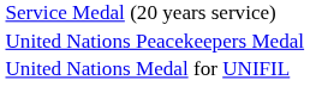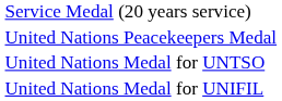 <table>
 <tr>
 <td></td>
 <td><a href='#'>Service Medal</a> (20 years service)</td>
 </tr>
 <tr>
 <td></td>
 <td><a href='#'>United Nations Peacekeepers Medal</a></td>
 </tr>
 <tr>
 <td></td>
+<td><a href='#'>United Nations Medal</a> for <a href='#'>UNTSO</a></td>
+</tr>
+<tr>
+<td></td>
 <td><a href='#'>United Nations Medal</a> for <a href='#'>UNIFIL</a></td>
 </tr>
 </table>
